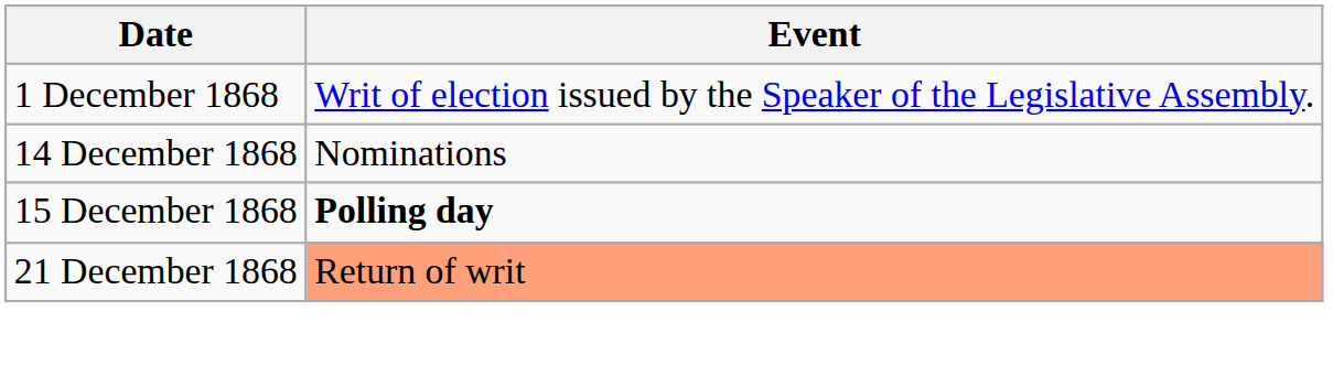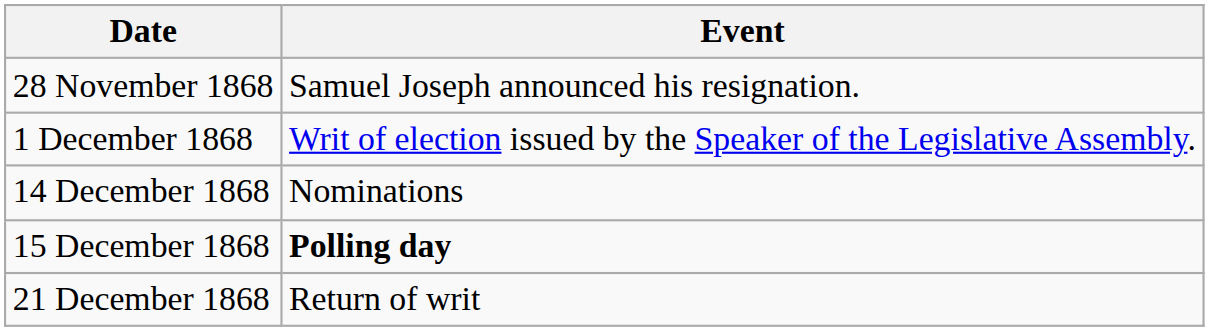 <table class="wikitable">
 <tr>
 <th>Date</th>
 <th>Event</th>
+</tr>
+<tr>
+<td>28 November 1868</td>
+<td>Samuel Joseph announced his resignation.</td>
 </tr>
 <tr>
 <td>1 December 1868</td>
 <td><a href='#'>Writ of election</a> issued by the <a href='#'>Speaker of the Legislative Assembly</a>.</td>
 </tr>
 <tr>
 <td>14 December 1868</td>
 <td>Nominations</td>
 </tr>
 <tr>
 <td>15 December 1868</td>
 <td><strong>Polling day</strong></td>
 </tr>
 <tr>
 <td>21 December 1868</td>
-<td style="background: lightsalmon;">Return of writ</td>
+<td>Return of writ</td>
 </tr>
 </table>
